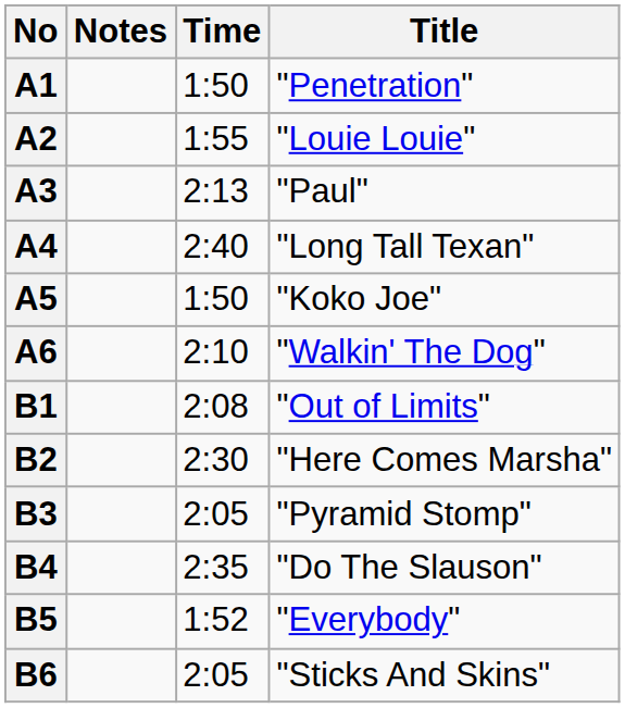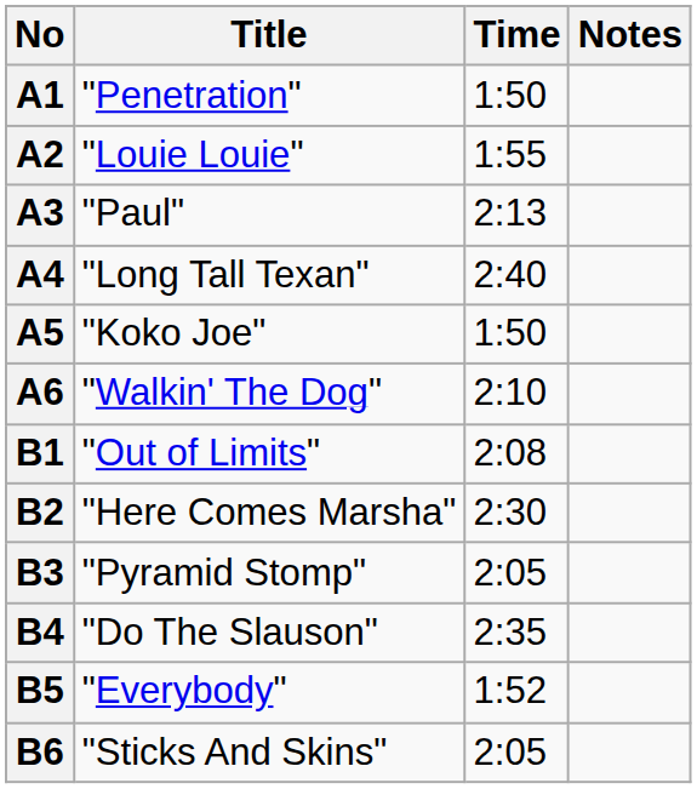 <table class="wikitable plainrowheaders sortable">
 <tr>
 <th scope="col">No</th>
+<th scope="col">Title</th>
+<th scope="col">Time</th>
 <th scope="col" class="unsortable">Notes</th>
-<th scope="col">Time</th>
-<th scope="col">Title</th>
 </tr>
 <tr>
 <th scope="row">A1</th>
+<td>"<a href='#'>Penetration</a>"</td>
+<td>1:50</td>
 <td></td>
-<td>1:50</td>
-<td>"<a href='#'>Penetration</a>"</td>
 </tr>
 <tr>
 <th scope="row">A2</th>
+<td>"<a href='#'>Louie Louie</a>"</td>
+<td>1:55</td>
 <td></td>
-<td>1:55</td>
-<td>"<a href='#'>Louie Louie</a>"</td>
 </tr>
 <tr>
 <th scope="row">A3</th>
+<td>"Paul"</td>
+<td>2:13</td>
 <td></td>
-<td>2:13</td>
-<td>"Paul"</td>
 </tr>
 <tr>
 <th scope="row">A4</th>
+<td>"Long Tall Texan"</td>
+<td>2:40</td>
 <td></td>
-<td>2:40</td>
-<td>"Long Tall Texan"</td>
 </tr>
 <tr>
 <th scope="row">A5</th>
+<td>"Koko Joe"</td>
+<td>1:50</td>
 <td></td>
-<td>1:50</td>
-<td>"Koko Joe"</td>
 </tr>
 <tr>
 <th scope="row">A6</th>
+<td>"<a href='#'>Walkin' The Dog</a>"</td>
+<td>2:10</td>
 <td></td>
-<td>2:10</td>
-<td>"<a href='#'>Walkin' The Dog</a>"</td>
 </tr>
 <tr>
 <th scope="row">B1</th>
+<td>"<a href='#'>Out of Limits</a>"</td>
+<td>2:08</td>
 <td></td>
-<td>2:08</td>
-<td>"<a href='#'>Out of Limits</a>"</td>
 </tr>
 <tr>
 <th scope="row">B2</th>
+<td>"Here Comes Marsha"</td>
+<td>2:30</td>
 <td></td>
-<td>2:30</td>
-<td>"Here Comes Marsha"</td>
 </tr>
 <tr>
 <th scope="row">B3</th>
+<td>"Pyramid Stomp"</td>
+<td>2:05</td>
 <td></td>
-<td>2:05</td>
-<td>"Pyramid Stomp"</td>
 </tr>
 <tr>
 <th scope="row">B4</th>
+<td>"Do The Slauson"</td>
+<td>2:35</td>
 <td></td>
-<td>2:35</td>
-<td>"Do The Slauson"</td>
 </tr>
 <tr>
 <th scope="row">B5</th>
+<td>"<a href='#'>Everybody</a>"</td>
+<td>1:52</td>
 <td></td>
-<td>1:52</td>
-<td>"<a href='#'>Everybody</a>"</td>
 </tr>
 <tr>
 <th scope="row">B6</th>
+<td>"Sticks And Skins"</td>
+<td>2:05</td>
 <td></td>
-<td>2:05</td>
-<td>"Sticks And Skins"</td>
 </tr>
 </table>
